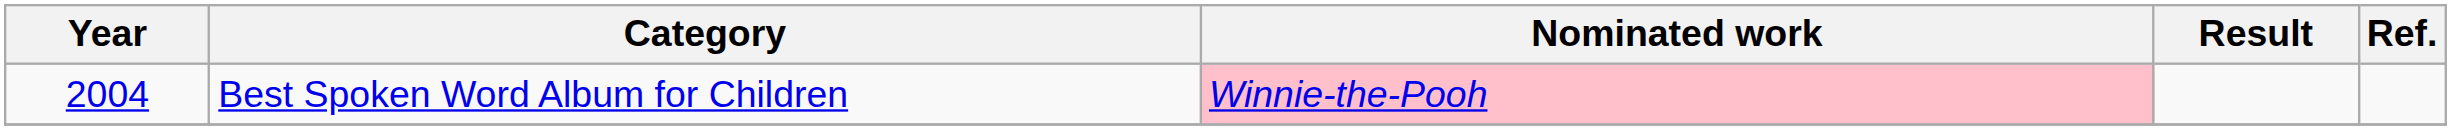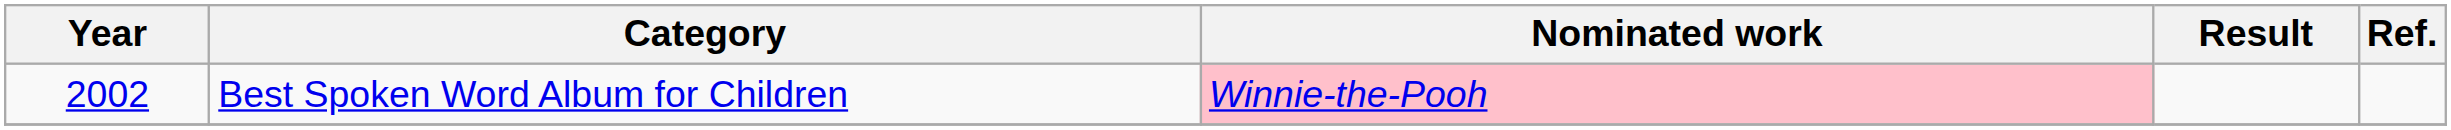 <table class=wikitable>
 <tr>
 <th scope="col" style="width:5em;">Year</th>
 <th scope="col" style="width:26em;">Category</th>
 <th scope="col" style="width:25em;">Nominated work</th>
 <th scope="col" style="width:5em;">Result</th>
 <th>Ref.</th>
 </tr>
 <tr>
-<td style="text-align:center;"><a href='#'>2004</a></td>
+<td style="text-align:center;"><a href='#'>2002</a></td>
 <td><a href='#'>Best Spoken Word Album for Children</a></td>
 <td style="background: pink;"><em><a href='#'>Winnie-the-Pooh</a></em></td>
 <td></td>
 <td></td>
 </tr>
 <tr>
 </tr>
 </table>
